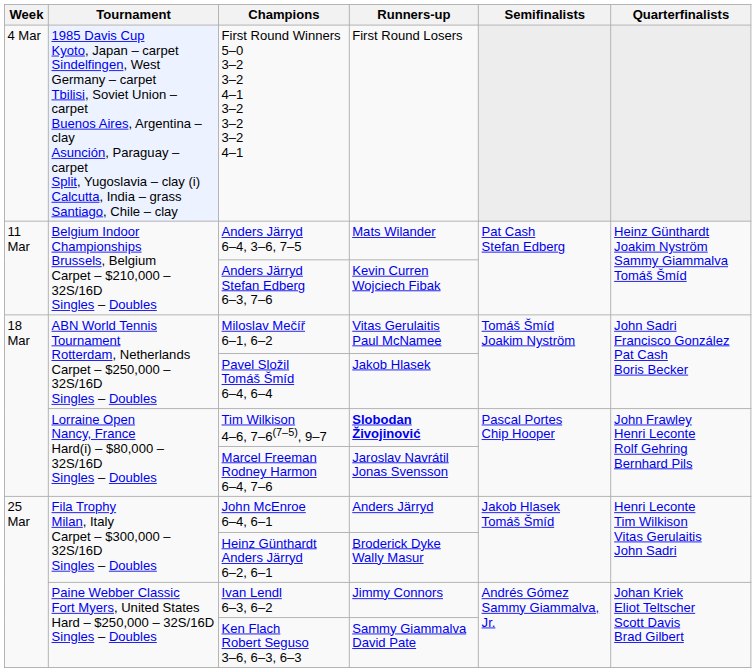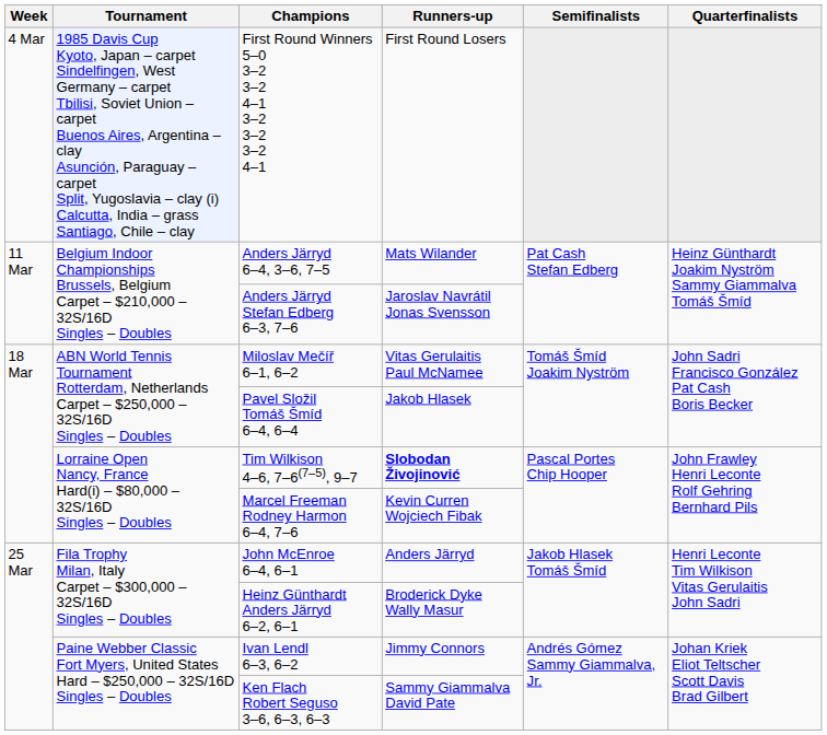 <table class=wikitable style=font-size:95%>
 <tr>
 <th style="width:48px;">Week</th>
 <th style="width:260px;">Tournament</th>
 <th style="width:195px;">Champions</th>
 <th style="width:195px;">Runners-up</th>
 <th style="width:190px;">Semifinalists</th>
 <th style="width:190px;">Quarterfinalists</th>
 </tr>
 <tr valign=top>
 <td>4 Mar</td>
 <td style="background:#ECF2FF;"><a href='#'>1985 Davis Cup</a><br> <a href='#'>Kyoto</a>, Japan – carpet<br> <a href='#'>Sindelfingen</a>, West Germany – carpet<br> <a href='#'>Tbilisi</a>, Soviet Union – carpet<br> <a href='#'>Buenos Aires</a>, Argentina – clay<br> <a href='#'>Asunción</a>, Paraguay – carpet<br> <a href='#'>Split</a>, Yugoslavia – clay (i)<br> <a href='#'>Calcutta</a>, India – grass<br> <a href='#'>Santiago</a>, Chile – clay</td>
 <td>First Round Winners<br> 5–0<br> 3–2<br> 3–2<br> 4–1<br> 3–2<br> 3–2<br> 3–2<br> 4–1</td>
 <td>First Round Losers<br><br><br><br><br><br><br><br></td>
 <td style="background:#ededed;"></td>
 <td style="background:#ededed;"></td>
 </tr>
 <tr valign=top>
 <td rowspan=2>11 Mar</td>
 <td rowspan="2"><a href='#'>Belgium Indoor Championships</a><br> <a href='#'>Brussels</a>, Belgium<br>Carpet – $210,000 – 32S/16D <br> <a href='#'>Singles</a> – <a href='#'>Doubles</a></td>
 <td> <a href='#'>Anders Järryd</a><br>6–4, 3–6, 7–5</td>
 <td> <a href='#'>Mats Wilander</a></td>
 <td rowspan=2> <a href='#'>Pat Cash</a> <br>  <a href='#'>Stefan Edberg</a></td>
 <td rowspan=2> <a href='#'>Heinz Günthardt</a> <br>  <a href='#'>Joakim Nyström</a> <br>  <a href='#'>Sammy Giammalva</a> <br>  <a href='#'>Tomáš Šmíd</a></td>
 </tr>
 <tr valign=top>
 <td> <a href='#'>Anders Järryd</a><br> <a href='#'>Stefan Edberg</a><br>6–3, 7–6</td>
-<td> <a href='#'>Kevin Curren</a><br> <a href='#'>Wojciech Fibak</a></td>
+<td> <a href='#'>Jaroslav Navrátil</a> <br>  <a href='#'>Jonas Svensson</a></td>
 </tr>
 <tr valign=top>
 <td rowspan=4>18 Mar</td>
 <td rowspan="2"><a href='#'>ABN World Tennis Tournament</a><br> <a href='#'>Rotterdam</a>, Netherlands<br>Carpet – $250,000 – 32S/16D <br> <a href='#'>Singles</a> – <a href='#'>Doubles</a></td>
 <td> <a href='#'>Miloslav Mečíř</a> <br> 6–1, 6–2</td>
 <td> <a href='#'>Vitas Gerulaitis</a> <br>  <a href='#'>Paul McNamee</a></td>
 <td rowspan=2> <a href='#'>Tomáš Šmíd</a> <br>  <a href='#'>Joakim Nyström</a></td>
 <td rowspan=2> <a href='#'>John Sadri</a> <br>  <a href='#'>Francisco González</a> <br>  <a href='#'>Pat Cash</a> <br>  <a href='#'>Boris Becker</a></td>
 </tr>
 <tr valign=top>
 <td> <a href='#'>Pavel Složil</a> <br>  <a href='#'>Tomáš Šmíd</a> <br> 6–4, 6–4</td>
 <td> <a href='#'>Jakob Hlasek</a></td>
 </tr>
 <tr valign=top>
 <td rowspan="2"><a href='#'>Lorraine Open</a><br> <a href='#'>Nancy, France</a><br>Hard(i) – $80,000 – 32S/16D <br> <a href='#'>Singles</a> – <a href='#'>Doubles</a></td>
 <td> <a href='#'>Tim Wilkison</a> <br> 4–6, 7–6<sup>(7–5)</sup>, 9–7</td>
 <td><strong> <a href='#'>Slobodan Živojinović</a></strong></td>
 <td rowspan=2> <a href='#'>Pascal Portes</a> <br>  <a href='#'>Chip Hooper</a></td>
 <td rowspan=2> <a href='#'>John Frawley</a> <br>  <a href='#'>Henri Leconte</a> <br>  <a href='#'>Rolf Gehring</a> <br>  <a href='#'>Bernhard Pils</a></td>
 </tr>
 <tr valign=top>
 <td> <a href='#'>Marcel Freeman</a> <br>  <a href='#'>Rodney Harmon</a> <br> 6–4, 7–6</td>
-<td> <a href='#'>Jaroslav Navrátil</a> <br>  <a href='#'>Jonas Svensson</a></td>
+<td> <a href='#'>Kevin Curren</a><br> <a href='#'>Wojciech Fibak</a></td>
 </tr>
 <tr valign=top>
 <td rowspan=4>25 Mar</td>
 <td rowspan="2"><a href='#'>Fila Trophy</a><br> <a href='#'>Milan</a>, Italy<br>Carpet – $300,000 – 32S/16D <br> <a href='#'>Singles</a> – <a href='#'>Doubles</a></td>
 <td> <a href='#'>John McEnroe</a><br>6–4, 6–1</td>
 <td> <a href='#'>Anders Järryd</a></td>
 <td rowspan=2> <a href='#'>Jakob Hlasek</a> <br>  <a href='#'>Tomáš Šmíd</a></td>
 <td rowspan=2> <a href='#'>Henri Leconte</a> <br>  <a href='#'>Tim Wilkison</a> <br>  <a href='#'>Vitas Gerulaitis</a> <br>  <a href='#'>John Sadri</a></td>
 </tr>
 <tr valign=top>
 <td> <a href='#'>Heinz Günthardt</a><br> <a href='#'>Anders Järryd</a><br>6–2, 6–1</td>
 <td> <a href='#'>Broderick Dyke</a><br> <a href='#'>Wally Masur</a></td>
 </tr>
 <tr valign=top>
 <td rowspan="2"><a href='#'>Paine Webber Classic</a><br> <a href='#'>Fort Myers</a>, United States<br>Hard – $250,000 – 32S/16D<br><a href='#'>Singles</a> – <a href='#'>Doubles</a></td>
 <td> <a href='#'>Ivan Lendl</a><br>6–3, 6–2</td>
 <td> <a href='#'>Jimmy Connors</a></td>
 <td rowspan=2> <a href='#'>Andrés Gómez</a><br> <a href='#'>Sammy Giammalva, Jr.</a></td>
 <td rowspan=2> <a href='#'>Johan Kriek</a><br> <a href='#'>Eliot Teltscher</a><br> <a href='#'>Scott Davis</a><br> <a href='#'>Brad Gilbert</a></td>
 </tr>
 <tr valign=top>
 <td> <a href='#'>Ken Flach</a><br> <a href='#'>Robert Seguso</a><br>3–6, 6–3, 6–3</td>
 <td> <a href='#'>Sammy Giammalva</a><br> <a href='#'>David Pate</a></td>
 </tr>
 </table>
